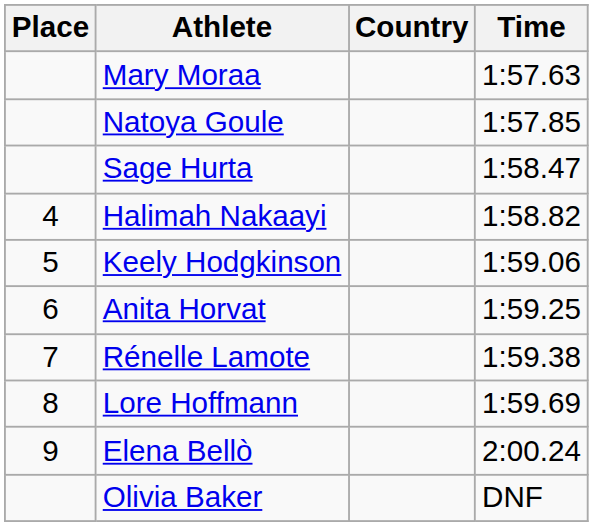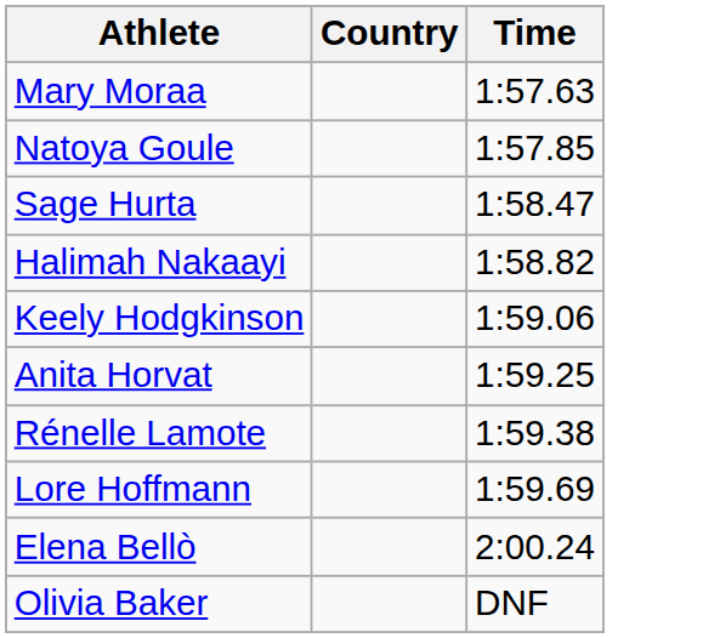 <table class="wikitable">
 <tr>
-<th>Place</th>
 <th>Athlete</th>
 <th>Country</th>
 <th>Time</th>
 </tr>
 <tr>
-<td align=center></td>
 <td><a href='#'>Mary Moraa</a></td>
 <td></td>
 <td>1:57.63</td>
 </tr>
 <tr>
-<td align=center></td>
 <td><a href='#'>Natoya Goule</a></td>
 <td></td>
 <td>1:57.85</td>
 </tr>
 <tr>
-<td align=center></td>
 <td><a href='#'>Sage Hurta</a></td>
 <td></td>
 <td>1:58.47</td>
 </tr>
 <tr>
-<td align=center>4</td>
 <td><a href='#'>Halimah Nakaayi</a></td>
 <td></td>
 <td>1:58.82</td>
 </tr>
 <tr>
-<td align=center>5</td>
 <td><a href='#'>Keely Hodgkinson</a></td>
 <td></td>
 <td>1:59.06</td>
 </tr>
 <tr>
-<td align=center>6</td>
 <td><a href='#'>Anita Horvat</a></td>
 <td></td>
 <td>1:59.25</td>
 </tr>
 <tr>
-<td align=center>7</td>
 <td><a href='#'>Rénelle Lamote</a></td>
 <td></td>
 <td>1:59.38</td>
 </tr>
 <tr>
-<td align=center>8</td>
 <td><a href='#'>Lore Hoffmann</a></td>
 <td></td>
 <td>1:59.69</td>
 </tr>
 <tr>
-<td align=center>9</td>
 <td><a href='#'>Elena Bellò</a></td>
 <td></td>
 <td>2:00.24</td>
 </tr>
 <tr>
-<td align=center></td>
 <td><a href='#'>Olivia Baker</a></td>
 <td></td>
 <td>DNF</td>
 </tr>
 </table>
